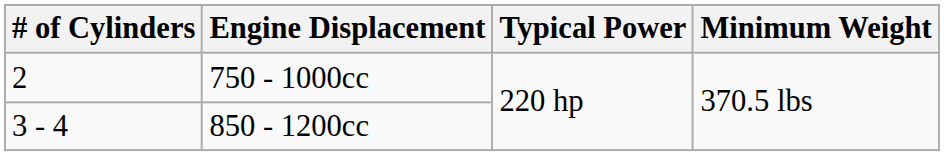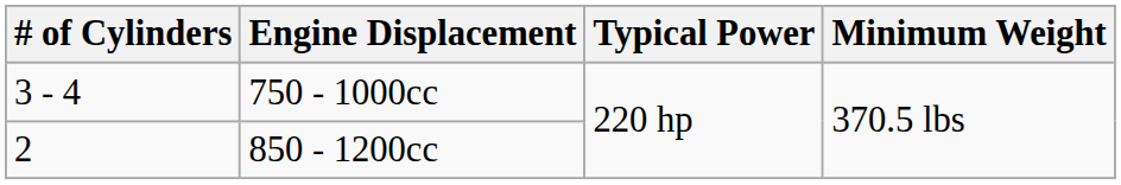 <table class="wikitable">
 <tr>
 <th># of Cylinders</th>
 <th>E<strong>ngine Displacement</strong></th>
 <th>Typical Power</th>
 <th>Minimum Weight</th>
 </tr>
 <tr>
-<td>2</td>
+<td>3 - 4</td>
 <td>750 - 1000cc</td>
 <td rowspan="2">220 hp</td>
 <td rowspan="2">370.5 lbs</td>
 </tr>
 <tr>
-<td>3 - 4</td>
+<td>2</td>
 <td>850 - 1200cc</td>
 </tr>
 </table>
